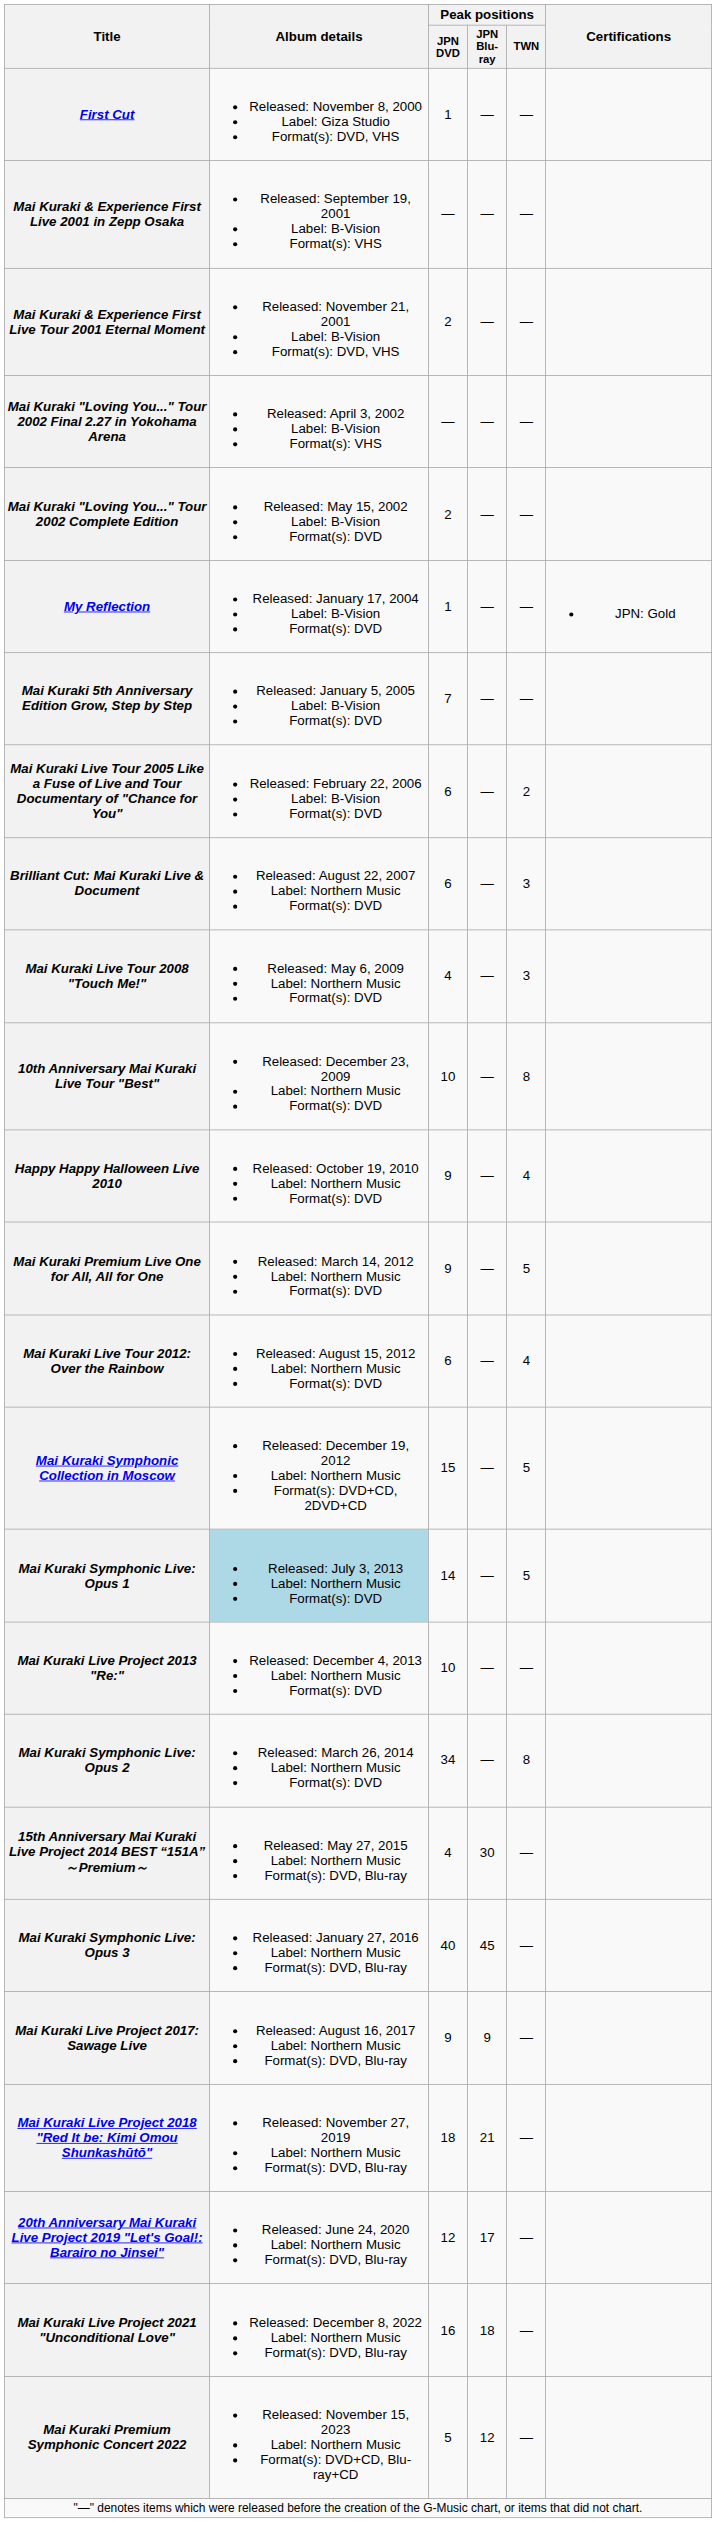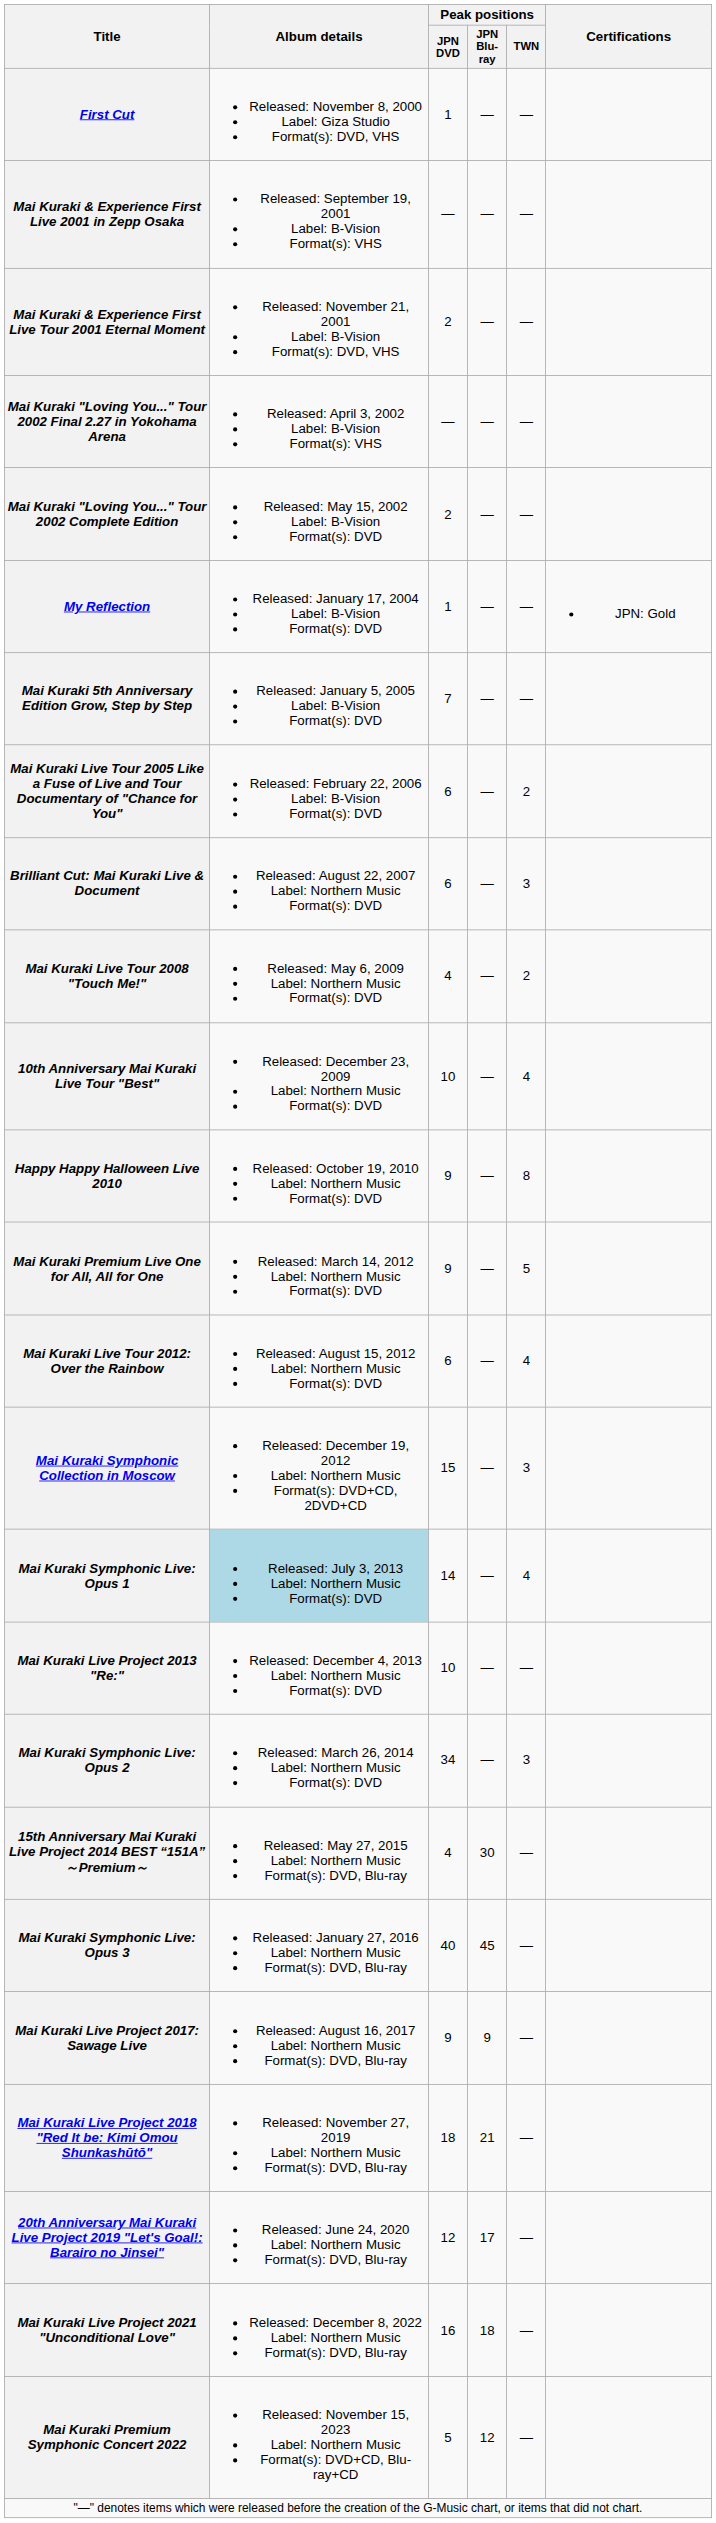 <table class="wikitable plainrowheaders" style="text-align:center;">
 <tr>
 <th style="width:15em;" rowspan="2">Title</th>
 <th style="width:16em;" rowspan="2">Album details</th>
 <th colspan="3">Peak positions</th>
 <th style="width:12em;" rowspan="2">Certifications</th>
 </tr>
 <tr>
 <th style="width:3em;font-size:85%;">JPN<br>DVD</th>
 <th style="width:3em;font-size:85%;">JPN<br>Blu-ray</th>
 <th style="width:3em;font-size:85%;">TWN<br></th>
 </tr>
 <tr>
 <th scope="row"><em><a href='#'>First Cut</a></em></th>
 <td><br><ul><li>Released: November 8, 2000</li><li>Label: Giza Studio</li><li>Format(s): DVD, VHS</li></ul></td>
 <td>1</td>
 <td>—</td>
 <td>—</td>
 <td></td>
 </tr>
 <tr>
 <th scope="row"><em>Mai Kuraki & Experience First Live 2001 in Zepp Osaka</em></th>
 <td><br><ul><li>Released: September 19, 2001</li><li>Label: B-Vision</li><li>Format(s): VHS</li></ul></td>
 <td>—</td>
 <td>—</td>
 <td>—</td>
 <td></td>
 </tr>
 <tr>
 <th scope="row"><em>Mai Kuraki & Experience First Live Tour 2001 Eternal Moment</em></th>
 <td><br><ul><li>Released: November 21, 2001</li><li>Label: B-Vision</li><li>Format(s): DVD, VHS</li></ul></td>
 <td>2</td>
 <td>—</td>
 <td>—</td>
 <td></td>
 </tr>
 <tr>
 <th scope="row"><em>Mai Kuraki "Loving You..." Tour 2002 Final 2.27 in Yokohama Arena</em></th>
 <td><br><ul><li>Released: April 3, 2002</li><li>Label: B-Vision</li><li>Format(s): VHS</li></ul></td>
 <td>—</td>
 <td>—</td>
 <td>—</td>
 <td></td>
 </tr>
 <tr>
 <th scope="row"><em>Mai Kuraki "Loving You..." Tour 2002 Complete Edition</em></th>
 <td><br><ul><li>Released: May 15, 2002</li><li>Label: B-Vision</li><li>Format(s): DVD</li></ul></td>
 <td>2</td>
 <td>—</td>
 <td>—</td>
 <td></td>
 </tr>
 <tr>
 <th scope="row"><em><a href='#'>My Reflection</a></em></th>
 <td><br><ul><li>Released: January 17, 2004</li><li>Label: B-Vision</li><li>Format(s): DVD</li></ul></td>
 <td>1</td>
 <td>—</td>
 <td>—</td>
 <td><br><ul><li>JPN: Gold</li></ul></td>
 </tr>
 <tr>
 <th scope="row"><em>Mai Kuraki 5th Anniversary Edition Grow, Step by Step</em></th>
 <td><br><ul><li>Released: January 5, 2005</li><li>Label: B-Vision</li><li>Format(s): DVD</li></ul></td>
 <td>7</td>
 <td>—</td>
 <td>—</td>
 <td></td>
 </tr>
 <tr>
 <th scope="row"><em>Mai Kuraki Live Tour 2005 Like a Fuse of Live and Tour Documentary of "Chance for You"</em></th>
 <td><br><ul><li>Released: February 22, 2006</li><li>Label: B-Vision</li><li>Format(s): DVD</li></ul></td>
 <td>6</td>
 <td>—</td>
 <td>2</td>
 <td></td>
 </tr>
 <tr>
 <th scope="row"><em>Brilliant Cut: Mai Kuraki Live & Document</em></th>
 <td><br><ul><li>Released: August 22, 2007</li><li>Label: Northern Music</li><li>Format(s): DVD</li></ul></td>
 <td>6</td>
 <td>—</td>
 <td>3</td>
 <td></td>
 </tr>
 <tr>
 <th scope="row"><em>Mai Kuraki Live Tour 2008 "Touch Me!"</em></th>
 <td><br><ul><li>Released: May 6, 2009</li><li>Label: Northern Music</li><li>Format(s): DVD</li></ul></td>
 <td>4</td>
 <td>—</td>
-<td>3</td>
+<td>2</td>
 <td></td>
 </tr>
 <tr>
 <th scope="row"><em>10th Anniversary Mai Kuraki Live Tour "Best"</em></th>
 <td><br><ul><li>Released:  December 23, 2009</li><li>Label: Northern Music</li><li>Format(s): DVD</li></ul></td>
 <td>10</td>
 <td>—</td>
-<td>8</td>
+<td>4</td>
 <td></td>
 </tr>
 <tr>
 <th scope="row"><em>Happy Happy Halloween Live 2010</em></th>
 <td><br><ul><li>Released: October 19, 2010</li><li>Label: Northern Music</li><li>Format(s): DVD</li></ul></td>
 <td>9</td>
 <td>—</td>
-<td>4</td>
+<td>8</td>
 <td></td>
 </tr>
 <tr>
 <th scope="row"><em>Mai Kuraki Premium Live One for All, All for One</em></th>
 <td><br><ul><li>Released: March 14, 2012</li><li>Label: Northern Music</li><li>Format(s): DVD</li></ul></td>
 <td>9</td>
 <td>—</td>
 <td>5</td>
 <td></td>
 </tr>
 <tr>
 <th scope="row"><em>Mai Kuraki Live Tour 2012: Over the Rainbow</em></th>
 <td><br><ul><li>Released: August 15, 2012</li><li>Label: Northern Music</li><li>Format(s): DVD</li></ul></td>
 <td>6</td>
 <td>—</td>
 <td>4</td>
 <td></td>
 </tr>
 <tr>
 <th scope="row"><em><a href='#'>Mai Kuraki Symphonic Collection in Moscow</a></em></th>
 <td><br><ul><li>Released: December 19, 2012</li><li>Label: Northern Music</li><li>Format(s): DVD+CD, 2DVD+CD</li></ul></td>
 <td>15</td>
 <td>—</td>
-<td>5</td>
+<td>3</td>
 <td></td>
 </tr>
 <tr>
 <th scope="row"><em>Mai Kuraki Symphonic Live: Opus 1</em></th>
 <td style="background: lightblue;"><br><ul><li>Released: July 3, 2013</li><li>Label: Northern Music</li><li>Format(s): DVD</li></ul></td>
 <td>14</td>
 <td>—</td>
-<td>5</td>
+<td>4</td>
 <td></td>
 </tr>
 <tr>
 <th scope="row"><em>Mai Kuraki Live Project 2013 "Re:"</em></th>
 <td><br><ul><li>Released: December 4, 2013</li><li>Label: Northern Music</li><li>Format(s): DVD</li></ul></td>
 <td>10</td>
 <td>—</td>
 <td>—</td>
 <td></td>
 </tr>
 <tr>
 <th scope="row"><em>Mai Kuraki Symphonic Live: Opus 2</em></th>
 <td><br><ul><li>Released: March 26, 2014</li><li>Label: Northern Music</li><li>Format(s): DVD</li></ul></td>
 <td>34</td>
 <td>—</td>
-<td>8</td>
+<td>3</td>
 <td></td>
 </tr>
 <tr>
 <th scope="row"><em>15th Anniversary Mai Kuraki Live Project 2014 BEST “151A” ～Premium～</em></th>
 <td><br><ul><li>Released: May 27, 2015</li><li>Label: Northern Music</li><li>Format(s): DVD, Blu-ray</li></ul></td>
 <td>4</td>
 <td>30</td>
 <td>—</td>
 <td></td>
 </tr>
 <tr>
 <th scope="row"><em>Mai Kuraki Symphonic Live: Opus 3</em></th>
 <td><br><ul><li>Released: January 27, 2016</li><li>Label: Northern Music</li><li>Format(s): DVD, Blu-ray</li></ul></td>
 <td>40</td>
 <td>45</td>
 <td>—</td>
 <td></td>
 </tr>
 <tr>
 <th scope="row"><em>Mai Kuraki Live Project 2017: Sawage Live</em></th>
 <td><br><ul><li>Released: August 16, 2017</li><li>Label: Northern Music</li><li>Format(s): DVD, Blu-ray</li></ul></td>
 <td>9</td>
 <td>9</td>
 <td>—</td>
 <td></td>
 </tr>
 <tr>
 <th scope="row"><em><a href='#'>Mai Kuraki Live Project 2018 "Red It be: Kimi Omou Shunkashūtō"</a></em></th>
 <td><br><ul><li>Released: November 27, 2019</li><li>Label: Northern Music</li><li>Format(s): DVD, Blu-ray</li></ul></td>
 <td>18</td>
 <td>21</td>
 <td>—</td>
 <td></td>
 </tr>
 <tr>
 <th scope="row"><em><a href='#'>20th Anniversary Mai Kuraki Live Project 2019 "Let's Goal!: Barairo no Jinsei"</a></em></th>
 <td><br><ul><li>Released: June 24, 2020</li><li>Label: Northern Music</li><li>Format(s): DVD, Blu-ray</li></ul></td>
 <td>12</td>
 <td>17</td>
 <td>—</td>
 <td></td>
 </tr>
 <tr>
 <th scope="row"><em>Mai Kuraki Live Project 2021 "Unconditional Love"</em></th>
 <td><br><ul><li>Released: December 8, 2022</li><li>Label: Northern Music</li><li>Format(s): DVD, Blu-ray</li></ul></td>
 <td>16</td>
 <td>18</td>
 <td>—</td>
 <td></td>
 </tr>
 <tr>
 <th scope="row"><em>Mai Kuraki Premium Symphonic Concert 2022</em></th>
 <td><br><ul><li>Released: November 15, 2023</li><li>Label: Northern Music</li><li>Format(s): DVD+CD, Blu-ray+CD</li></ul></td>
 <td>5</td>
 <td>12</td>
 <td>—</td>
 </tr>
 <tr>
 <td colspan="8" align="center" style="font-size:90%;">"—" denotes items which were released before the creation of the G-Music chart, or items that did not chart.</td>
 </tr>
 </table>
